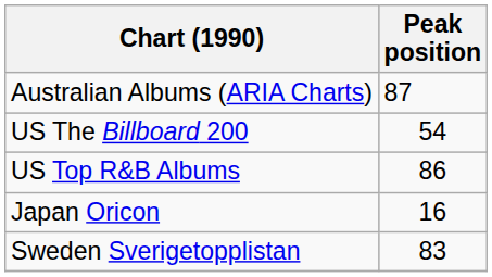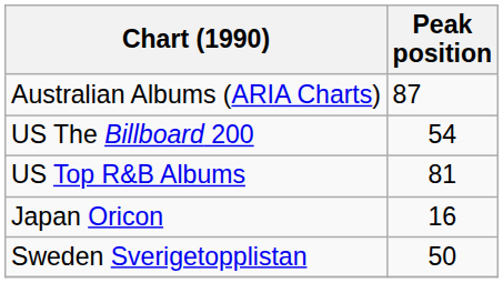 <table class="wikitable">
 <tr>
 <th>Chart (1990)</th>
 <th>Peak<br>position</th>
 </tr>
 <tr>
 <td>Australian Albums (<a href='#'>ARIA Charts</a>)</td>
 <td>87</td>
 </tr>
 <tr>
 <td>US The <a href='#'><em>Billboard</em> 200</a></td>
 <td align="center">54</td>
 </tr>
 <tr>
 <td>US <a href='#'>Top R&B Albums</a></td>
-<td align="center">86</td>
+<td align="center">81</td>
 </tr>
 <tr>
 <td>Japan <a href='#'>Oricon</a></td>
 <td align = "center">16</td>
 </tr>
 <tr>
 <td>Sweden <a href='#'>Sverigetopplistan</a></td>
-<td align = "center">83</td>
+<td align = "center">50</td>
 </tr>
 <tr>
 </tr>
 </table>
